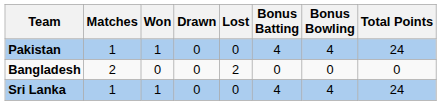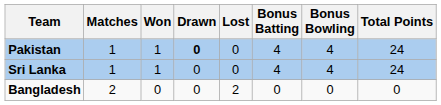 <table class="wikitable" style="margin: 1em auto 1em auto;">
 <tr>
 <th>Team</th>
 <th>Matches</th>
 <th>Won</th>
 <th>Drawn</th>
 <th>Lost</th>
 <th>Bonus<br>Batting</th>
 <th>Bonus<br>Bowling</th>
 <th>Total Points</th>
 </tr>
 <tr style="background:#abcdef;">
 <td style="text-align:left; "><strong>Pakistan</strong></td>
+<td style="text-align:center; ">1</td>
+<td style="text-align:center; ">1</td>
+<td style="text-align:center; "><strong>0</strong></td>
+<td style="text-align:center; ">0</td>
+<td style="text-align:center; ">4</td>
+<td style="text-align:center; ">4</td>
+<td style="text-align:center; ">24</td>
+</tr>
+<tr style="background:#abcdef;">
+<td style="text-align:left; "><strong>Sri Lanka</strong></td>
 <td style="text-align:center; ">1</td>
 <td style="text-align:center; ">1</td>
 <td style="text-align:center; ">0</td>
 <td style="text-align:center; ">0</td>
 <td style="text-align:center; ">4</td>
 <td style="text-align:center; ">4</td>
 <td style="text-align:center; ">24</td>
 </tr>
 <tr>
 <td style="text-align:left;"><strong>Bangladesh</strong></td>
 <td style="text-align:center;">2</td>
 <td style="text-align:center;">0</td>
 <td style="text-align:center;">0</td>
 <td style="text-align:center;">2</td>
 <td style="text-align:center;">0</td>
 <td style="text-align:center;">0</td>
 <td style="text-align:center;">0</td>
 </tr>
-<tr style="background:#abcdef;">
-<td style="text-align:left; "><strong>Sri Lanka</strong></td>
-<td style="text-align:center; ">1</td>
-<td style="text-align:center; ">1</td>
-<td style="text-align:center; ">0</td>
-<td style="text-align:center; ">0</td>
-<td style="text-align:center; ">4</td>
-<td style="text-align:center; ">4</td>
-<td style="text-align:center; ">24</td>
-</tr>
 </table>
